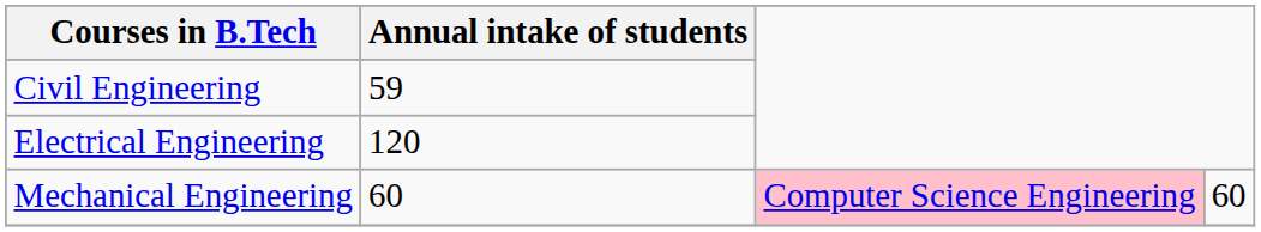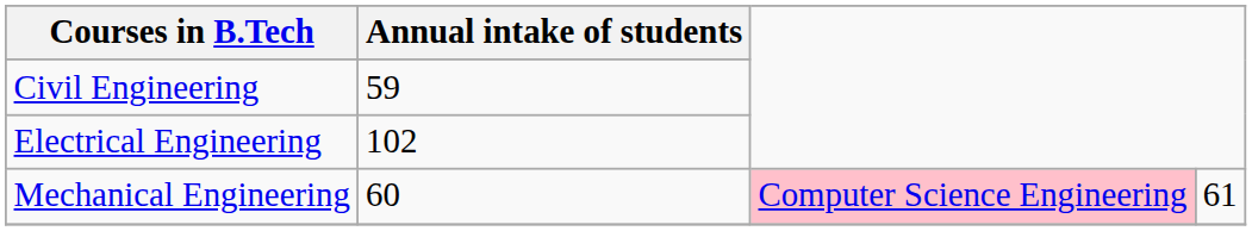 <table class="wikitable">
 <tr>
 <th>Courses in <a href='#'>B.Tech</a></th>
 <th>Annual intake of students</th>
 </tr>
 <tr>
 <td><a href='#'>Civil Engineering</a></td>
 <td>59</td>
 </tr>
 <tr>
 <td><a href='#'>Electrical Engineering</a></td>
-<td>120</td>
+<td>102</td>
 </tr>
 <tr>
 <td><a href='#'>Mechanical Engineering</a></td>
 <td>60</td>
 <td style="background: pink;"><a href='#'>Computer Science Engineering</a></td>
-<td>60</td>
+<td>61</td>
 </tr>
 <tr>
 </tr>
 </table>
